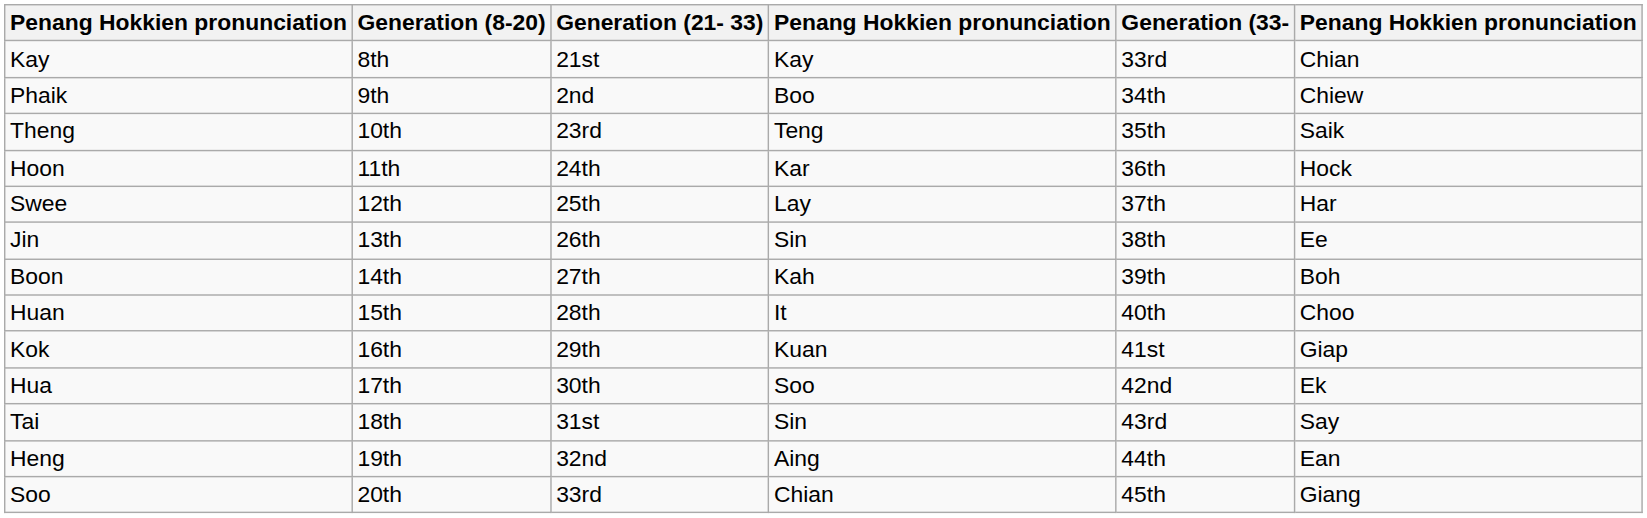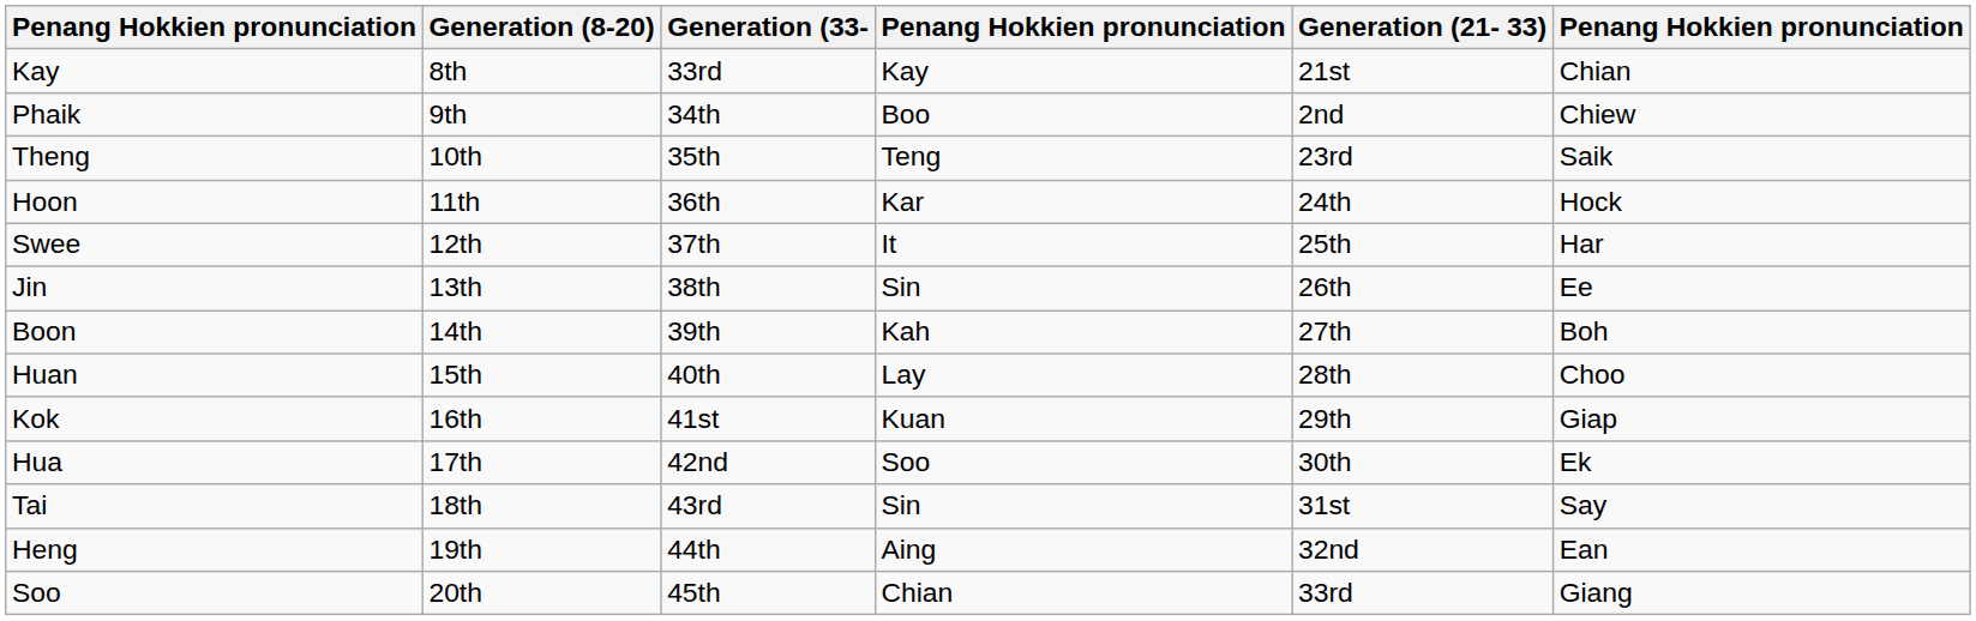 <table class="wikitable">
 <tr>
 <th>Penang Hokkien pronunciation</th>
 <th>Generation (8-20)</th>
+<th>Generation (33-</th>
+<th>Penang Hokkien pronunciation</th>
 <th>Generation (21- 33)</th>
-<th>Penang Hokkien pronunciation</th>
-<th>Generation (33-</th>
 <th>Penang Hokkien pronunciation</th>
 </tr>
 <tr>
 <td>Kay</td>
 <td>8th</td>
+<td>33rd</td>
+<td>Kay</td>
 <td>21st</td>
-<td>Kay</td>
-<td>33rd</td>
 <td>Chian</td>
 </tr>
 <tr>
 <td>Phaik</td>
 <td>9th</td>
+<td>34th</td>
+<td>Boo</td>
 <td>2nd</td>
-<td>Boo</td>
-<td>34th</td>
 <td>Chiew</td>
 </tr>
 <tr>
 <td>Theng</td>
 <td>10th</td>
+<td>35th</td>
+<td>Teng</td>
 <td>23rd</td>
-<td>Teng</td>
-<td>35th</td>
 <td>Saik</td>
 </tr>
 <tr>
 <td>Hoon</td>
 <td>11th</td>
+<td>36th</td>
+<td>Kar</td>
 <td>24th</td>
-<td>Kar</td>
-<td>36th</td>
 <td>Hock</td>
 </tr>
 <tr>
 <td>Swee</td>
 <td>12th</td>
+<td>37th</td>
+<td>It</td>
 <td>25th</td>
-<td>Lay</td>
-<td>37th</td>
 <td>Har</td>
 </tr>
 <tr>
 <td>Jin</td>
 <td>13th</td>
+<td>38th</td>
+<td>Sin</td>
 <td>26th</td>
-<td>Sin</td>
-<td>38th</td>
 <td>Ee</td>
 </tr>
 <tr>
 <td>Boon</td>
 <td>14th</td>
+<td>39th</td>
+<td>Kah</td>
 <td>27th</td>
-<td>Kah</td>
-<td>39th</td>
 <td>Boh</td>
 </tr>
 <tr>
 <td>Huan</td>
 <td>15th</td>
+<td>40th</td>
+<td>Lay</td>
 <td>28th</td>
-<td>It</td>
-<td>40th</td>
 <td>Choo</td>
 </tr>
 <tr>
 <td>Kok</td>
 <td>16th</td>
+<td>41st</td>
+<td>Kuan</td>
 <td>29th</td>
-<td>Kuan</td>
-<td>41st</td>
 <td>Giap</td>
 </tr>
 <tr>
 <td>Hua</td>
 <td>17th</td>
+<td>42nd</td>
+<td>Soo</td>
 <td>30th</td>
-<td>Soo</td>
-<td>42nd</td>
 <td>Ek</td>
 </tr>
 <tr>
 <td>Tai</td>
 <td>18th</td>
+<td>43rd</td>
+<td>Sin</td>
 <td>31st</td>
-<td>Sin</td>
-<td>43rd</td>
 <td>Say</td>
 </tr>
 <tr>
 <td>Heng</td>
 <td>19th</td>
+<td>44th</td>
+<td>Aing</td>
 <td>32nd</td>
-<td>Aing</td>
-<td>44th</td>
 <td>Ean</td>
 </tr>
 <tr>
 <td>Soo</td>
 <td>20th</td>
+<td>45th</td>
+<td>Chian</td>
 <td>33rd</td>
-<td>Chian</td>
-<td>45th</td>
 <td>Giang</td>
 </tr>
 </table>
